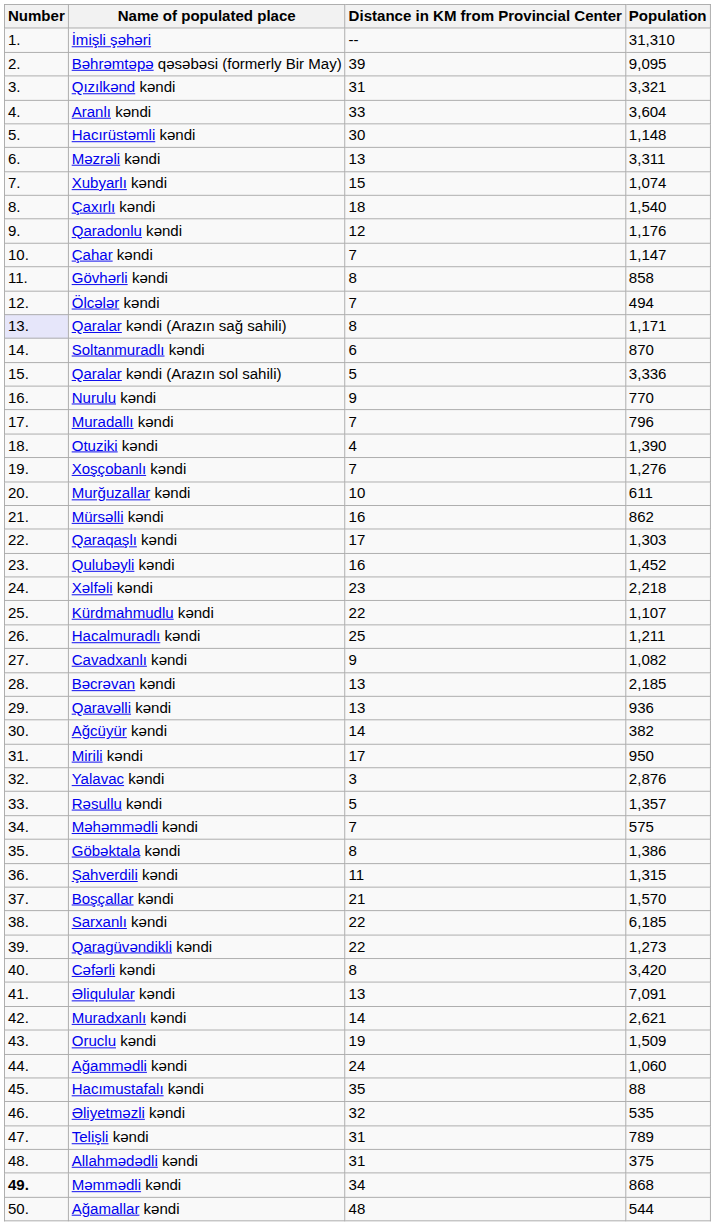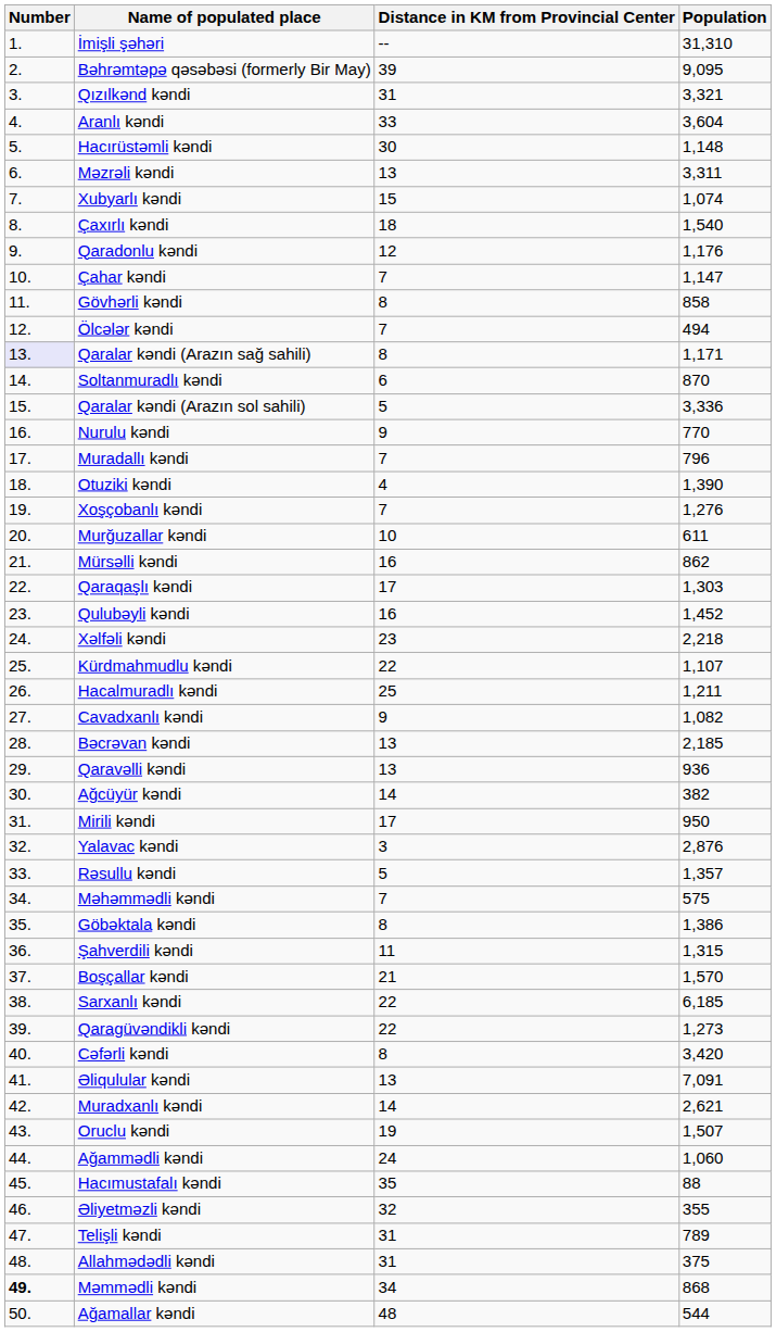 <table border="1" class="wikitable sortable">
 <tr>
 <th>Number</th>
 <th>Name of populated place</th>
 <th>Distance in KM from Provincial Center</th>
 <th>Population</th>
 </tr>
 <tr>
 <td>1.</td>
 <td><a href='#'>İmişli şəhəri</a></td>
 <td>--</td>
 <td>31,310</td>
 </tr>
 <tr>
 <td>2.</td>
 <td><a href='#'>Bəhrəmtəpə</a> qəsəbəsi (formerly Bir May)</td>
 <td>39</td>
 <td>9,095</td>
 </tr>
 <tr>
 <td>3.</td>
 <td><a href='#'>Qızılkənd</a> kəndi</td>
 <td>31</td>
 <td>3,321</td>
 </tr>
 <tr>
 <td>4.</td>
 <td><a href='#'>Aranlı</a> kəndi</td>
 <td>33</td>
 <td>3,604</td>
 </tr>
 <tr>
 <td>5.</td>
 <td><a href='#'>Hacırüstəmli</a> kəndi</td>
 <td>30</td>
 <td>1,148</td>
 </tr>
 <tr>
 <td>6.</td>
 <td><a href='#'>Məzrəli</a>  kəndi</td>
 <td>13</td>
 <td>3,311</td>
 </tr>
 <tr>
 <td>7.</td>
 <td><a href='#'>Xubyarlı</a>  kəndi</td>
 <td>15</td>
 <td>1,074</td>
 </tr>
 <tr>
 <td>8.</td>
 <td><a href='#'>Çaxırlı</a>  kəndi</td>
 <td>18</td>
 <td>1,540</td>
 </tr>
 <tr>
 <td>9.</td>
 <td><a href='#'>Qaradonlu</a> kəndi</td>
 <td>12</td>
 <td>1,176</td>
 </tr>
 <tr>
 <td>10.</td>
 <td><a href='#'>Çahar</a> kəndi</td>
 <td>7</td>
 <td>1,147</td>
 </tr>
 <tr>
 <td>11.</td>
 <td><a href='#'>Gövhərli</a> kəndi</td>
 <td>8</td>
 <td>858</td>
 </tr>
 <tr>
 <td>12.</td>
 <td><a href='#'>Ölcələr</a>  kəndi</td>
 <td>7</td>
 <td>494</td>
 </tr>
 <tr>
 <td style="background: lavender;">13.</td>
 <td><a href='#'>Qaralar</a>  kəndi (Arazın sağ sahili)</td>
 <td>8</td>
 <td>1,171</td>
 </tr>
 <tr>
 <td>14.</td>
 <td><a href='#'>Soltanmuradlı</a>  kəndi</td>
 <td>6</td>
 <td>870</td>
 </tr>
 <tr>
 <td>15.</td>
 <td><a href='#'>Qaralar</a> kəndi (Arazın sol sahili)</td>
 <td>5</td>
 <td>3,336</td>
 </tr>
 <tr>
 <td>16.</td>
 <td><a href='#'>Nurulu</a>  kəndi</td>
 <td>9</td>
 <td>770</td>
 </tr>
 <tr>
 <td>17.</td>
 <td><a href='#'>Muradallı</a>  kəndi</td>
 <td>7</td>
 <td>796</td>
 </tr>
 <tr>
 <td>18.</td>
 <td><a href='#'>Otuziki</a>  kəndi</td>
 <td>4</td>
 <td>1,390</td>
 </tr>
 <tr>
 <td>19.</td>
 <td><a href='#'>Xoşçobanlı</a> kəndi</td>
 <td>7</td>
 <td>1,276</td>
 </tr>
 <tr>
 <td>20.</td>
 <td><a href='#'>Murğuzallar</a> kəndi</td>
 <td>10</td>
 <td>611</td>
 </tr>
 <tr>
 <td>21.</td>
 <td><a href='#'>Mürsəlli</a> kəndi</td>
 <td>16</td>
 <td>862</td>
 </tr>
 <tr>
 <td>22.</td>
 <td><a href='#'>Qaraqaşlı</a>  kəndi</td>
 <td>17</td>
 <td>1,303</td>
 </tr>
 <tr>
 <td>23.</td>
 <td><a href='#'>Qulubəyli</a> kəndi</td>
 <td>16</td>
 <td>1,452</td>
 </tr>
 <tr>
 <td>24.</td>
 <td><a href='#'>Xəlfəli</a> kəndi</td>
 <td>23</td>
 <td>2,218</td>
 </tr>
 <tr>
 <td>25.</td>
 <td><a href='#'>Kürdmahmudlu</a> kəndi</td>
 <td>22</td>
 <td>1,107</td>
 </tr>
 <tr>
 <td>26.</td>
 <td><a href='#'>Hacalmuradlı</a> kəndi</td>
 <td>25</td>
 <td>1,211</td>
 </tr>
 <tr>
 <td>27.</td>
 <td><a href='#'>Cavadxanlı</a> kəndi</td>
 <td>9</td>
 <td>1,082</td>
 </tr>
 <tr>
 <td>28.</td>
 <td><a href='#'>Bəcrəvan</a>  kəndi</td>
 <td>13</td>
 <td>2,185</td>
 </tr>
 <tr>
 <td>29.</td>
 <td><a href='#'>Qaravəlli</a> kəndi</td>
 <td>13</td>
 <td>936</td>
 </tr>
 <tr>
 <td>30.</td>
 <td><a href='#'>Ağcüyür</a>  kəndi</td>
 <td>14</td>
 <td>382</td>
 </tr>
 <tr>
 <td>31.</td>
 <td><a href='#'>Mirili</a> kəndi</td>
 <td>17</td>
 <td>950</td>
 </tr>
 <tr>
 <td>32.</td>
 <td><a href='#'>Yalavac</a>  kəndi</td>
 <td>3</td>
 <td>2,876</td>
 </tr>
 <tr>
 <td>33.</td>
 <td><a href='#'>Rəsullu</a>  kəndi</td>
 <td>5</td>
 <td>1,357</td>
 </tr>
 <tr>
 <td>34.</td>
 <td><a href='#'>Məhəmmədli</a>  kəndi</td>
 <td>7</td>
 <td>575</td>
 </tr>
 <tr>
 <td>35.</td>
 <td><a href='#'>Göbəktala</a> kəndi</td>
 <td>8</td>
 <td>1,386</td>
 </tr>
 <tr>
 <td>36.</td>
 <td><a href='#'>Şahverdili</a> kəndi</td>
 <td>11</td>
 <td>1,315</td>
 </tr>
 <tr>
 <td>37.</td>
 <td><a href='#'>Boşçallar</a>  kəndi</td>
 <td>21</td>
 <td>1,570</td>
 </tr>
 <tr>
 <td>38.</td>
 <td><a href='#'>Sarxanlı</a>  kəndi</td>
 <td>22</td>
 <td>6,185</td>
 </tr>
 <tr>
 <td>39.</td>
 <td><a href='#'>Qaragüvəndikli</a>  kəndi</td>
 <td>22</td>
 <td>1,273</td>
 </tr>
 <tr>
 <td>40.</td>
 <td><a href='#'>Cəfərli</a> kəndi</td>
 <td>8</td>
 <td>3,420</td>
 </tr>
 <tr>
 <td>41.</td>
 <td><a href='#'>Əliqulular</a> kəndi</td>
 <td>13</td>
 <td>7,091</td>
 </tr>
 <tr>
 <td>42.</td>
 <td><a href='#'>Muradxanlı</a>  kəndi</td>
 <td>14</td>
 <td>2,621</td>
 </tr>
 <tr>
 <td>43.</td>
 <td><a href='#'>Oruclu</a>  kəndi</td>
 <td>19</td>
-<td>1,509</td>
+<td>1,507</td>
 </tr>
 <tr>
 <td>44.</td>
 <td><a href='#'>Ağammədli</a> kəndi</td>
 <td>24</td>
 <td>1,060</td>
 </tr>
 <tr>
 <td>45.</td>
 <td><a href='#'>Hacımustafalı</a> kəndi</td>
 <td>35</td>
 <td>88</td>
 </tr>
 <tr>
 <td>46.</td>
 <td><a href='#'>Əliyetməzli</a>  kəndi</td>
 <td>32</td>
-<td>535</td>
+<td>355</td>
 </tr>
 <tr>
 <td>47.</td>
 <td><a href='#'>Telişli</a>  kəndi</td>
 <td>31</td>
 <td>789</td>
 </tr>
 <tr>
 <td>48.</td>
 <td><a href='#'>Allahmədədli</a>  kəndi</td>
 <td>31</td>
 <td>375</td>
 </tr>
 <tr>
 <td><strong>49.</strong></td>
 <td><a href='#'>Məmmədli</a>  kəndi</td>
 <td>34</td>
 <td>868</td>
 </tr>
 <tr>
 <td>50.</td>
 <td><a href='#'>Ağamallar</a> kəndi</td>
 <td>48</td>
 <td>544</td>
 </tr>
 </table>
